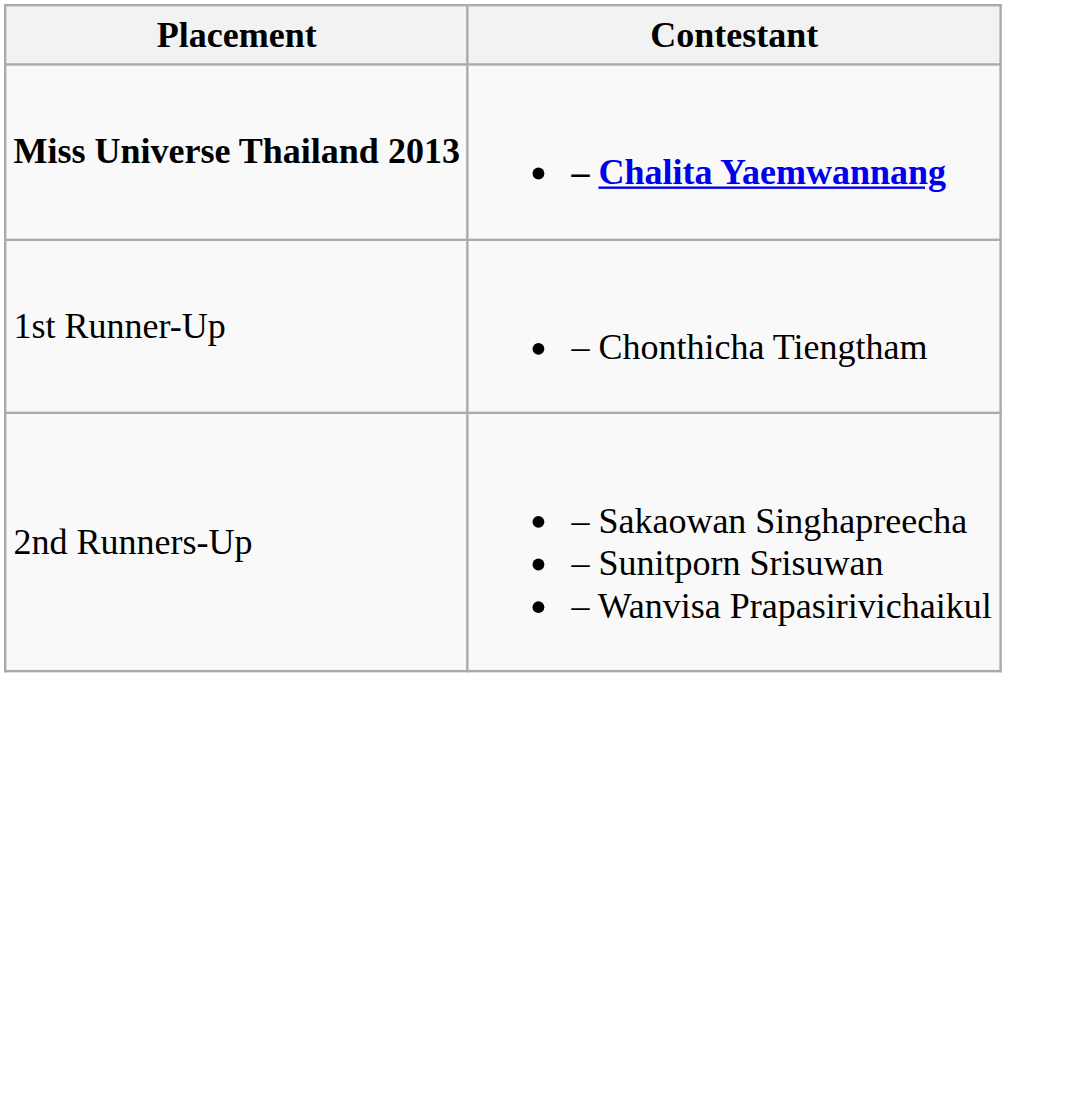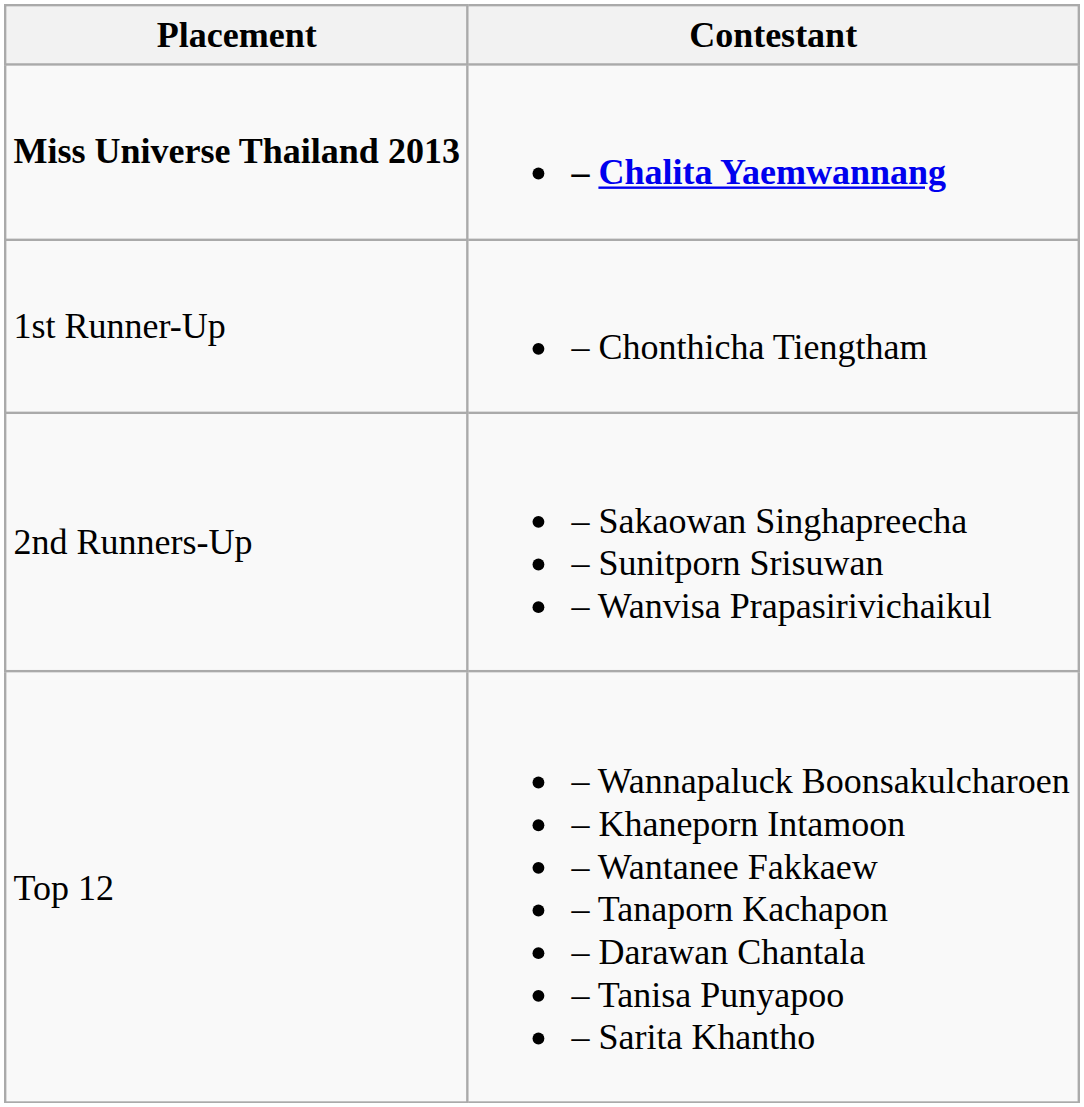 <table class="wikitable" style="font-size: 95%;">
 <tr>
 <th>Placement</th>
 <th>Contestant</th>
 </tr>
 <tr>
 <td><strong>Miss Universe Thailand 2013</strong></td>
 <td><br><ul><li><strong> – <a href='#'>Chalita Yaemwannang</a></strong></li></ul></td>
 </tr>
 <tr>
 <td>1st Runner-Up</td>
 <td><br><ul><li> – Chonthicha Tiengtham</li></ul></td>
 </tr>
 <tr>
 <td>2nd Runners-Up</td>
 <td><br><ul><li> – Sakaowan Singhapreecha</li><li> – Sunitporn Srisuwan</li><li> – Wanvisa Prapasirivichaikul</li></ul></td>
 </tr>
+<tr>
+<td>Top 12</td>
+<td><br><ul><li> – Wannapaluck Boonsakulcharoen</li><li> – Khaneporn Intamoon</li><li> – Wantanee Fakkaew</li><li> – Tanaporn Kachapon</li><li> – Darawan Chantala</li><li> – Tanisa Punyapoo</li><li> – Sarita Khantho</li></ul></td>
+</tr>
 </table>
